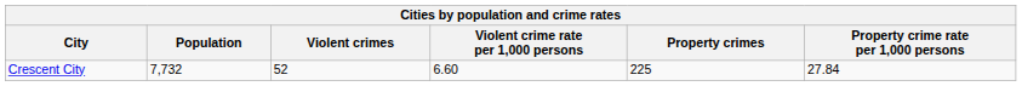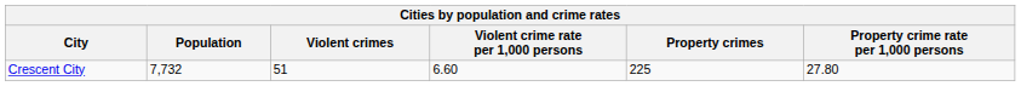 <table class="wikitable collapsible collapsed sortable" style="width: 100%;">
 <tr>
 <th colspan="9">Cities by population and crime rates</th>
 </tr>
 <tr>
 <th>City</th>
 <th data-sort-type="number">Population</th>
 <th data-sort-type="number">Violent crimes</th>
 <th data-sort-type="number">Violent crime rate<br>per 1,000 persons</th>
 <th data-sort-type="number">Property crimes</th>
 <th data-sort-type="number">Property crime rate<br>per 1,000 persons</th>
 </tr>
 <tr>
 <td><a href='#'>Crescent City</a></td>
 <td>7,732</td>
-<td>52</td>
+<td>51</td>
 <td>6.60</td>
 <td>225</td>
-<td>27.84</td>
+<td>27.80</td>
 </tr>
 </table>
